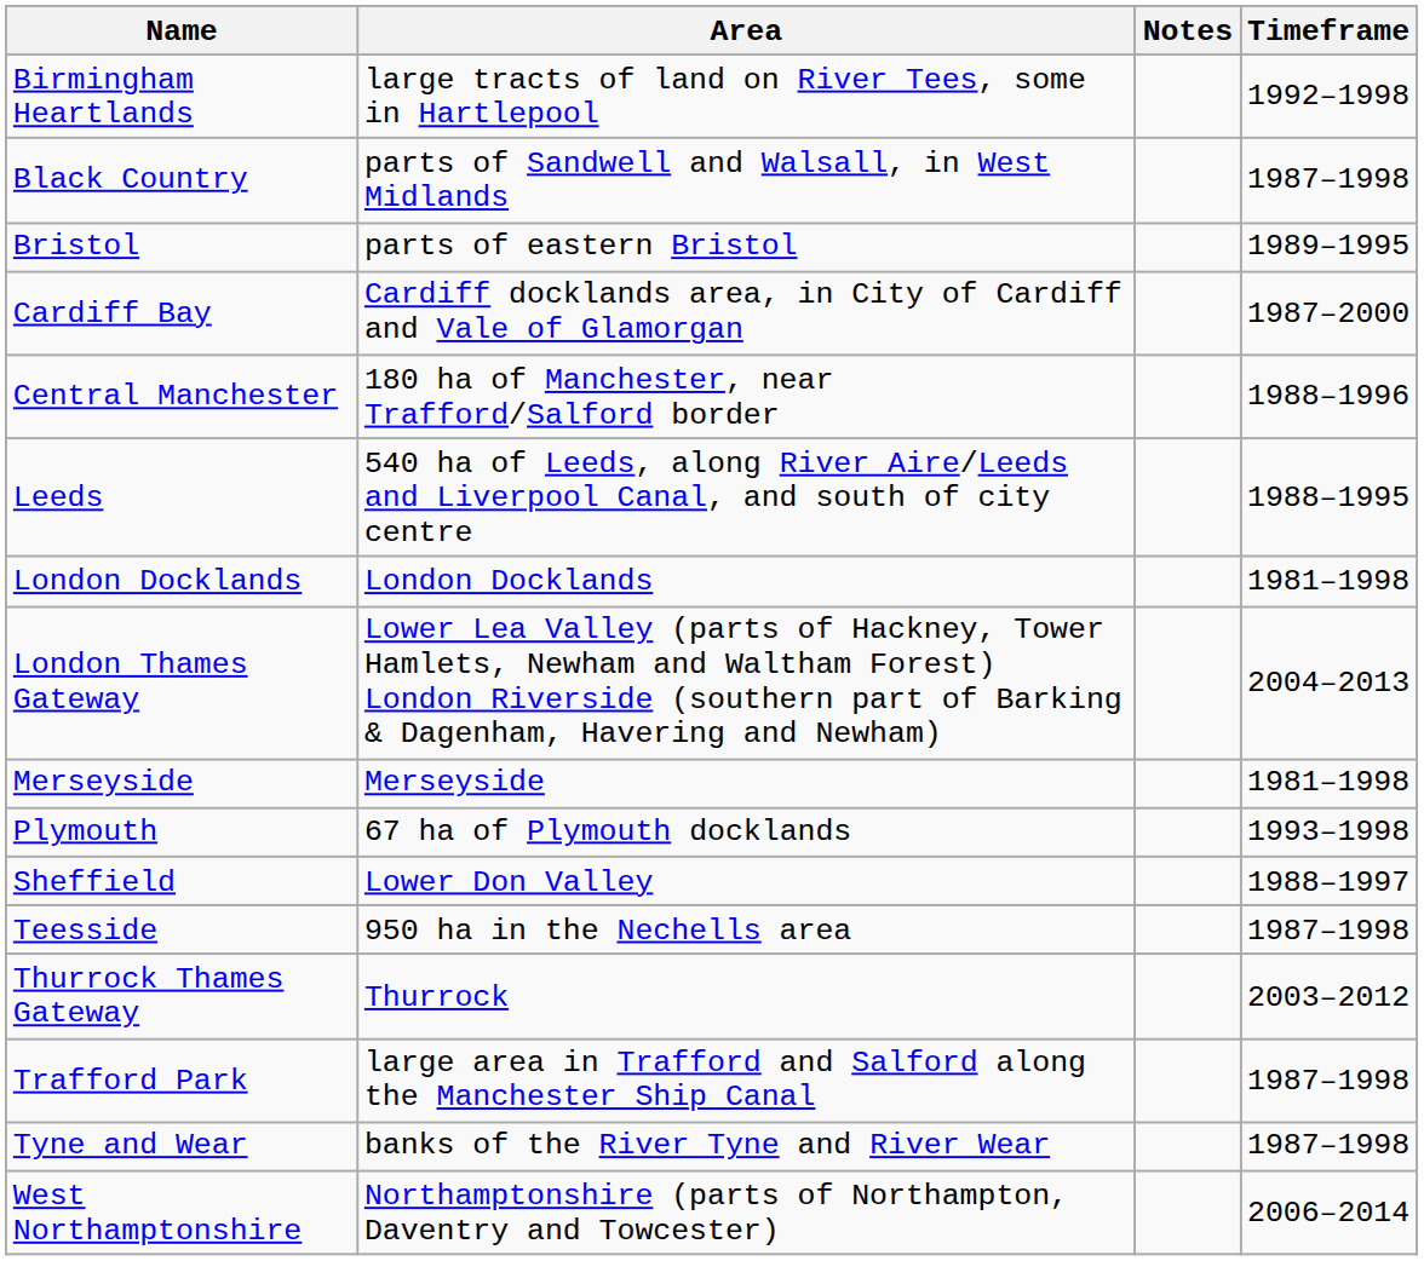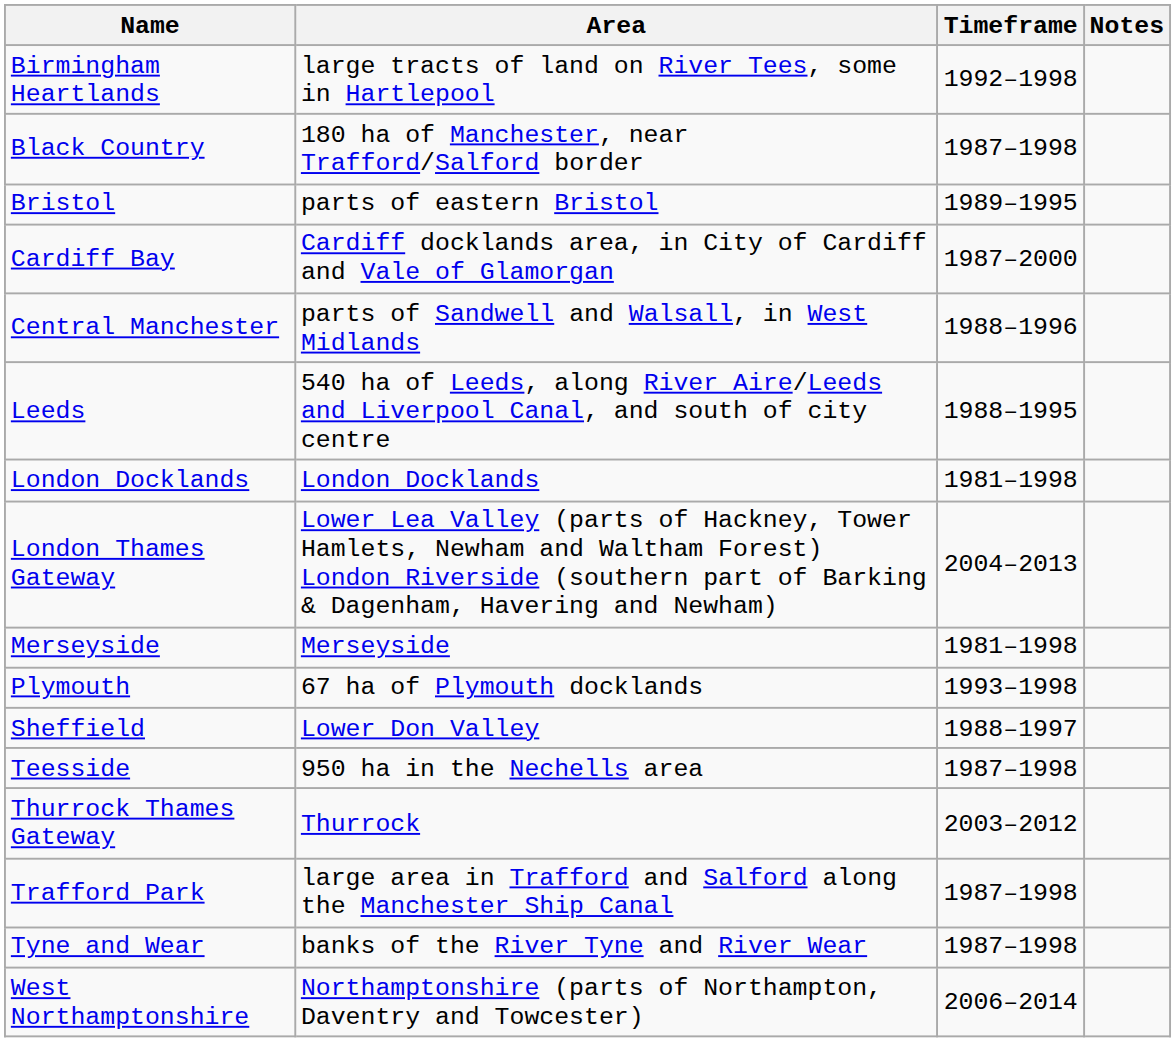 <table class="wikitable">
 <tr>
 <th>Name</th>
 <th>Area</th>
+<th>Timeframe</th>
 <th>Notes</th>
-<th>Timeframe</th>
 </tr>
 <tr>
 <td><a href='#'>Birmingham Heartlands</a></td>
 <td>large tracts of land on <a href='#'>River Tees</a>, some in <a href='#'>Hartlepool</a></td>
+<td>1992–1998</td>
 <td></td>
-<td>1992–1998</td>
 </tr>
 <tr>
 <td><a href='#'>Black Country</a></td>
-<td>parts of <a href='#'>Sandwell</a> and <a href='#'>Walsall</a>, in <a href='#'>West Midlands</a></td>
+<td>180 ha of <a href='#'>Manchester</a>, near <a href='#'>Trafford</a>/<a href='#'>Salford</a> border</td>
+<td>1987–1998</td>
 <td></td>
-<td>1987–1998</td>
 </tr>
 <tr>
 <td><a href='#'>Bristol</a></td>
 <td>parts of eastern <a href='#'>Bristol</a></td>
+<td>1989–1995</td>
 <td></td>
-<td>1989–1995</td>
 </tr>
 <tr>
 <td><a href='#'>Cardiff Bay</a></td>
 <td><a href='#'>Cardiff</a> docklands area, in City of Cardiff and <a href='#'>Vale of Glamorgan</a></td>
+<td>1987–2000</td>
 <td></td>
-<td>1987–2000</td>
 </tr>
 <tr>
 <td><a href='#'>Central Manchester</a></td>
-<td>180 ha of <a href='#'>Manchester</a>, near <a href='#'>Trafford</a>/<a href='#'>Salford</a> border</td>
+<td>parts of <a href='#'>Sandwell</a> and <a href='#'>Walsall</a>, in <a href='#'>West Midlands</a></td>
+<td>1988–1996</td>
 <td></td>
-<td>1988–1996</td>
 </tr>
 <tr>
 <td><a href='#'>Leeds</a></td>
 <td>540 ha of <a href='#'>Leeds</a>, along <a href='#'>River Aire</a>/<a href='#'>Leeds and Liverpool Canal</a>, and south of city centre</td>
+<td>1988–1995</td>
 <td></td>
-<td>1988–1995</td>
 </tr>
 <tr>
 <td><a href='#'>London Docklands</a></td>
 <td><a href='#'>London Docklands</a></td>
+<td>1981–1998</td>
 <td></td>
-<td>1981–1998</td>
 </tr>
 <tr>
 <td><a href='#'>London Thames Gateway</a></td>
 <td><a href='#'>Lower Lea Valley</a> (parts of Hackney, Tower Hamlets, Newham and Waltham Forest)<br><a href='#'>London Riverside</a> (southern part of Barking & Dagenham, Havering and Newham)</td>
+<td>2004–2013</td>
 <td></td>
-<td>2004–2013</td>
 </tr>
 <tr>
 <td><a href='#'>Merseyside</a></td>
 <td><a href='#'>Merseyside</a></td>
+<td>1981–1998</td>
 <td></td>
-<td>1981–1998</td>
 </tr>
 <tr>
 <td><a href='#'>Plymouth</a></td>
 <td>67 ha of <a href='#'>Plymouth</a> docklands</td>
+<td>1993–1998</td>
 <td></td>
-<td>1993–1998</td>
 </tr>
 <tr>
 <td><a href='#'>Sheffield</a></td>
 <td><a href='#'>Lower Don Valley</a></td>
+<td>1988–1997</td>
 <td></td>
-<td>1988–1997</td>
 </tr>
 <tr>
 <td><a href='#'>Teesside</a></td>
 <td>950 ha in the <a href='#'>Nechells</a> area</td>
+<td>1987–1998</td>
 <td></td>
-<td>1987–1998</td>
 </tr>
 <tr>
 <td><a href='#'>Thurrock Thames Gateway</a></td>
 <td><a href='#'>Thurrock</a></td>
+<td>2003–2012</td>
 <td></td>
-<td>2003–2012</td>
 </tr>
 <tr>
 <td><a href='#'>Trafford Park</a></td>
 <td>large area in <a href='#'>Trafford</a> and <a href='#'>Salford</a> along the <a href='#'>Manchester Ship Canal</a></td>
+<td>1987–1998</td>
 <td></td>
-<td>1987–1998</td>
 </tr>
 <tr>
 <td><a href='#'>Tyne and Wear</a></td>
 <td>banks of the <a href='#'>River Tyne</a> and <a href='#'>River Wear</a></td>
+<td>1987–1998</td>
 <td></td>
-<td>1987–1998</td>
 </tr>
 <tr>
 <td><a href='#'>West Northamptonshire</a></td>
 <td><a href='#'>Northamptonshire</a> (parts of Northampton, Daventry and Towcester)</td>
+<td>2006–2014</td>
 <td></td>
-<td>2006–2014</td>
 </tr>
 </table>
